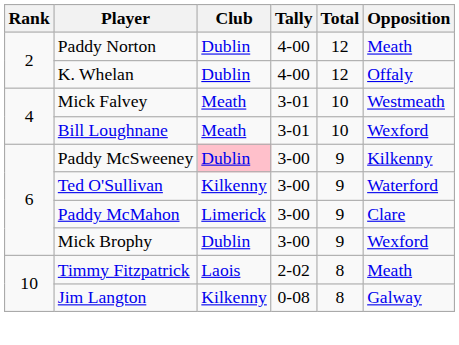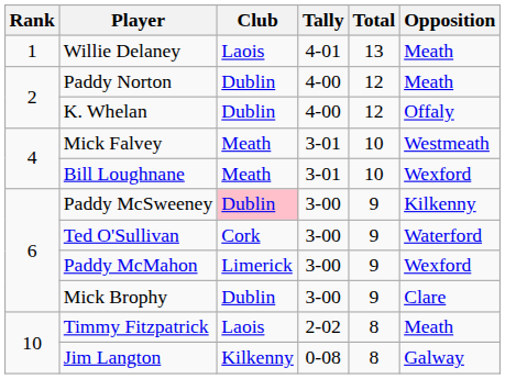 <table class="wikitable">
 <tr>
 <th>Rank</th>
 <th>Player</th>
 <th>Club</th>
 <th>Tally</th>
 <th>Total</th>
 <th>Opposition</th>
+</tr>
+<tr>
+<td rowspan="1" style="text-align:center;">1</td>
+<td>Willie Delaney</td>
+<td><a href='#'>Laois</a></td>
+<td align=center>4-01</td>
+<td align=center>13</td>
+<td><a href='#'>Meath</a></td>
 </tr>
 <tr>
 <td rowspan="2" style="text-align:center;">2</td>
 <td>Paddy Norton</td>
 <td><a href='#'>Dublin</a></td>
 <td align=center>4-00</td>
 <td align=center>12</td>
 <td><a href='#'>Meath</a></td>
 </tr>
 <tr>
 <td>K. Whelan</td>
 <td><a href='#'>Dublin</a></td>
 <td align=center>4-00</td>
 <td align=center>12</td>
 <td><a href='#'>Offaly</a></td>
 </tr>
 <tr>
 <td rowspan="2" style="text-align:center;">4</td>
 <td>Mick Falvey</td>
 <td><a href='#'>Meath</a></td>
 <td align=center>3-01</td>
 <td align=center>10</td>
 <td><a href='#'>Westmeath</a></td>
 </tr>
 <tr>
 <td><a href='#'>Bill Loughnane</a></td>
 <td><a href='#'>Meath</a></td>
 <td align=center>3-01</td>
 <td align=center>10</td>
 <td><a href='#'>Wexford</a></td>
 </tr>
 <tr>
 <td rowspan="4" style="text-align:center;">6</td>
 <td>Paddy McSweeney</td>
 <td style="background: pink;"><a href='#'>Dublin</a></td>
 <td align=center>3-00</td>
 <td align=center>9</td>
 <td><a href='#'>Kilkenny</a></td>
 </tr>
 <tr>
 <td><a href='#'>Ted O'Sullivan</a></td>
-<td><a href='#'>Kilkenny</a></td>
+<td><a href='#'>Cork</a></td>
 <td align=center>3-00</td>
 <td align=center>9</td>
 <td><a href='#'>Waterford</a></td>
 </tr>
 <tr>
 <td><a href='#'>Paddy McMahon</a></td>
 <td><a href='#'>Limerick</a></td>
 <td align=center>3-00</td>
 <td align=center>9</td>
-<td><a href='#'>Clare</a></td>
+<td><a href='#'>Wexford</a></td>
 </tr>
 <tr>
 <td>Mick Brophy</td>
 <td><a href='#'>Dublin</a></td>
 <td align=center>3-00</td>
 <td align=center>9</td>
-<td><a href='#'>Wexford</a></td>
+<td><a href='#'>Clare</a></td>
 </tr>
 <tr>
 <td rowspan="2" style="text-align:center;">10</td>
 <td><a href='#'>Timmy Fitzpatrick</a></td>
 <td><a href='#'>Laois</a></td>
 <td align=center>2-02</td>
 <td align=center>8</td>
 <td><a href='#'>Meath</a></td>
 </tr>
 <tr>
 <td><a href='#'>Jim Langton</a></td>
 <td><a href='#'>Kilkenny</a></td>
 <td align=center>0-08</td>
 <td align=center>8</td>
 <td><a href='#'>Galway</a></td>
 </tr>
 </table>
